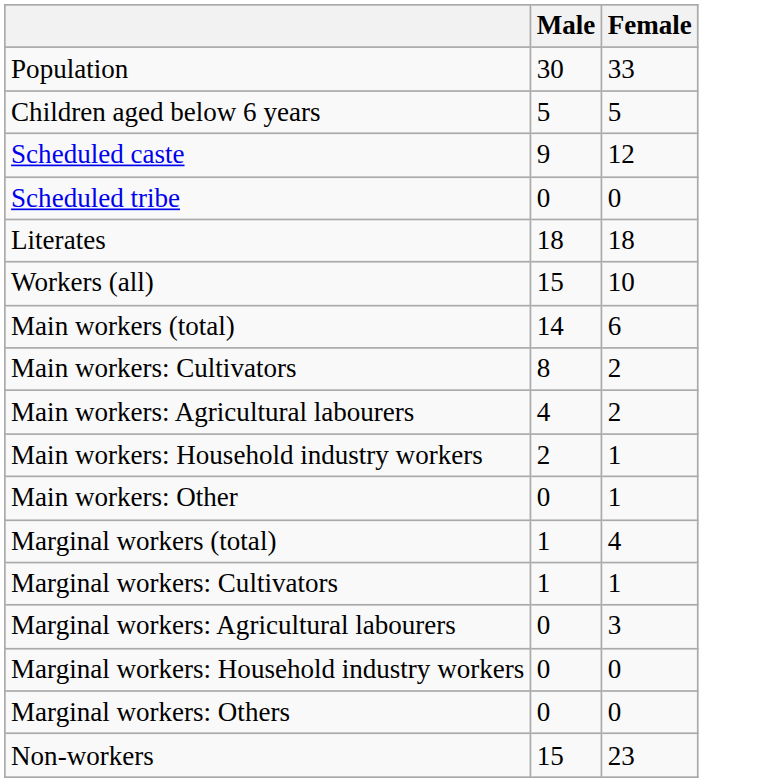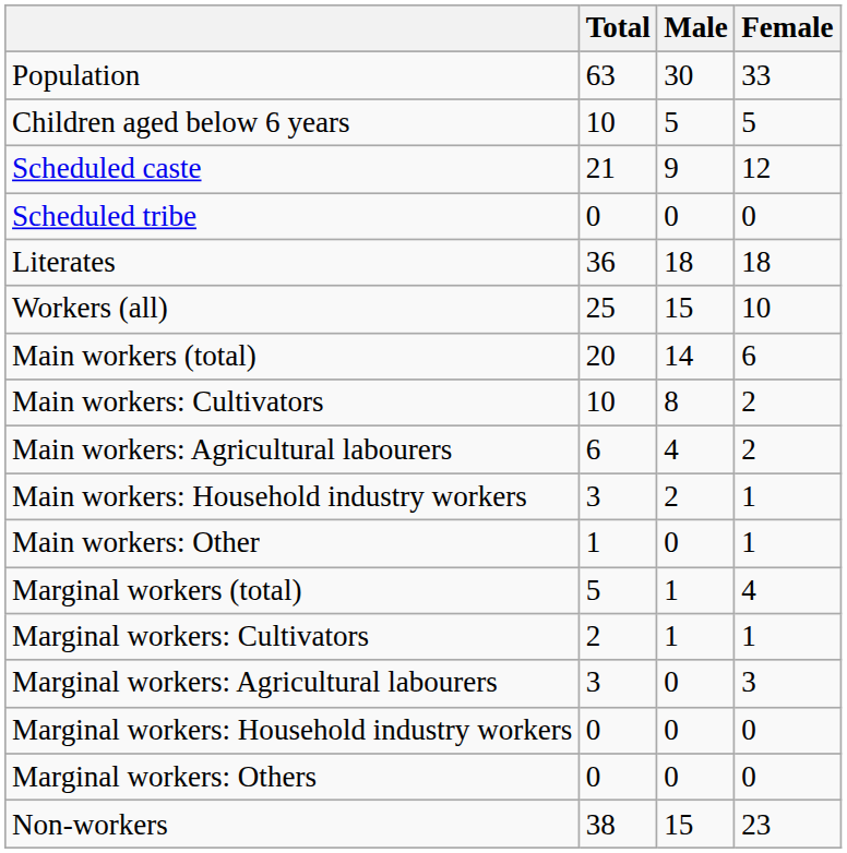 <table class="wikitable sortable">
 <tr>
 <th></th>
+<th>Total</th>
 <th>Male</th>
 <th>Female</th>
 </tr>
 <tr>
 <td>Population</td>
+<td>63</td>
 <td>30</td>
 <td>33</td>
 </tr>
 <tr>
 <td>Children aged below 6 years</td>
+<td>10</td>
 <td>5</td>
 <td>5</td>
 </tr>
 <tr>
 <td><a href='#'>Scheduled caste</a></td>
+<td>21</td>
 <td>9</td>
 <td>12</td>
 </tr>
 <tr>
 <td><a href='#'>Scheduled tribe</a></td>
 <td>0</td>
 <td>0</td>
+<td>0</td>
 </tr>
 <tr>
 <td>Literates</td>
+<td>36</td>
 <td>18</td>
 <td>18</td>
 </tr>
 <tr>
 <td>Workers (all)</td>
+<td>25</td>
 <td>15</td>
 <td>10</td>
 </tr>
 <tr>
 <td>Main workers (total)</td>
+<td>20</td>
 <td>14</td>
 <td>6</td>
 </tr>
 <tr>
 <td>Main workers: Cultivators</td>
+<td>10</td>
 <td>8</td>
 <td>2</td>
 </tr>
 <tr>
 <td>Main workers: Agricultural labourers</td>
+<td>6</td>
 <td>4</td>
 <td>2</td>
 </tr>
 <tr>
 <td>Main workers: Household industry workers</td>
+<td>3</td>
 <td>2</td>
 <td>1</td>
 </tr>
 <tr>
 <td>Main workers: Other</td>
+<td>1</td>
 <td>0</td>
 <td>1</td>
 </tr>
 <tr>
 <td>Marginal workers (total)</td>
+<td>5</td>
 <td>1</td>
 <td>4</td>
 </tr>
 <tr>
 <td>Marginal workers: Cultivators</td>
+<td>2</td>
 <td>1</td>
 <td>1</td>
 </tr>
 <tr>
 <td>Marginal workers: Agricultural labourers</td>
+<td>3</td>
 <td>0</td>
 <td>3</td>
 </tr>
 <tr>
 <td>Marginal workers: Household industry workers</td>
 <td>0</td>
 <td>0</td>
+<td>0</td>
 </tr>
 <tr>
 <td>Marginal workers: Others</td>
 <td>0</td>
 <td>0</td>
+<td>0</td>
 </tr>
 <tr>
 <td>Non-workers</td>
+<td>38</td>
 <td>15</td>
 <td>23</td>
 </tr>
 </table>
